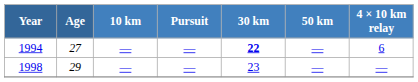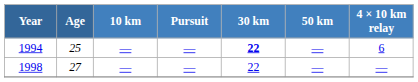 <table class="wikitable" style="font-size:95%; text-align:center; border:grey solid 1px; border-collapse:collapse; background:#ffffff;">
 <tr>
 <th style="background-color:#369; color:white; width:60px;"> Year </th>
 <th style="background-color:#369; color:white; width:40px;"> Age </th>
 <th style="background-color:#4180be; color:white; width:75px;"> 10 km </th>
 <th style="background-color:#4180be; color:white; width:75px;"> Pursuit </th>
 <th style="background-color:#4180be; color:white; width:75px;"> 30 km </th>
 <th style="background-color:#4180be; color:white; width:75px;"> 50 km </th>
 <th style="background-color:#4180be; color:white; width:75px;"> 4 × 10 km <br> relay </th>
 </tr>
 <tr>
 <td><a href='#'>1994</a></td>
-<td><em>27</em></td>
+<td><em>25</em></td>
 <td><a href='#'>—</a></td>
 <td><a href='#'>—</a></td>
 <td><strong><a href='#'>22</a></strong></td>
 <td><a href='#'>—</a></td>
 <td><a href='#'>6</a></td>
 </tr>
 <tr>
 <td><a href='#'>1998</a></td>
-<td><em>29</em></td>
+<td><em>27</em></td>
 <td><a href='#'>—</a></td>
 <td><a href='#'>—</a></td>
-<td><a href='#'>23</a></td>
+<td><a href='#'>22</a></td>
 <td><a href='#'>—</a></td>
 <td><a href='#'>—</a></td>
 </tr>
 <tr>
 </tr>
 </table>
